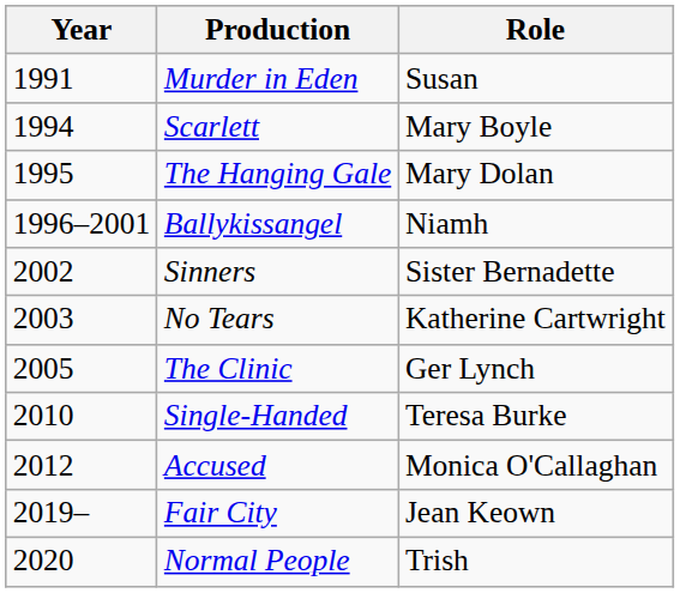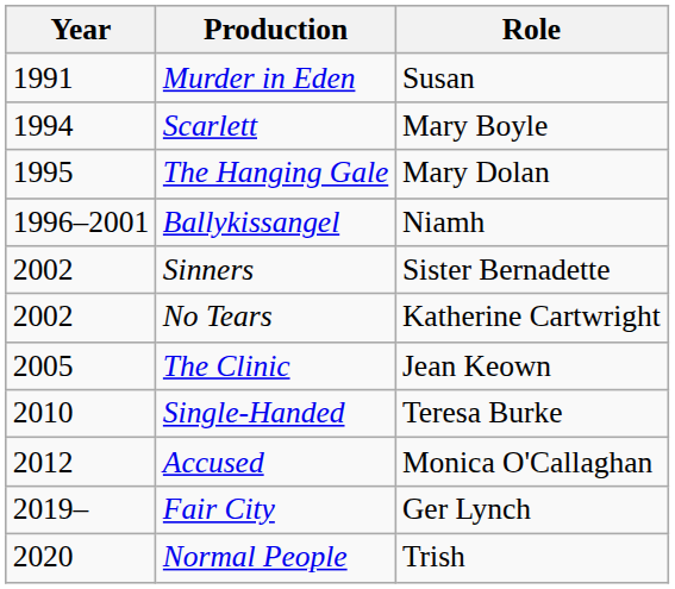 <table class="wikitable">
 <tr>
 <th>Year</th>
 <th>Production</th>
 <th>Role</th>
 </tr>
 <tr>
 <td>1991</td>
 <td><a href='#'><em>Murder in Eden</em></a></td>
 <td>Susan</td>
 </tr>
 <tr>
 <td>1994</td>
 <td><a href='#'><em>Scarlett</em></a></td>
 <td>Mary Boyle</td>
 </tr>
 <tr>
 <td>1995</td>
 <td><em><a href='#'>The Hanging Gale</a></em></td>
 <td>Mary Dolan</td>
 </tr>
 <tr>
 <td>1996–2001</td>
 <td><em><a href='#'>Ballykissangel</a></em></td>
 <td>Niamh</td>
 </tr>
 <tr>
 <td>2002</td>
 <td><em>Sinners</em></td>
 <td>Sister Bernadette</td>
 </tr>
 <tr>
-<td>2003</td>
+<td>2002</td>
 <td><em>No Tears</em></td>
 <td>Katherine Cartwright</td>
 </tr>
 <tr>
 <td>2005</td>
 <td><a href='#'><em>The Clinic</em></a></td>
-<td>Ger Lynch</td>
+<td>Jean Keown</td>
 </tr>
 <tr>
 <td>2010</td>
 <td><a href='#'><em>Single-Handed</em></a></td>
 <td>Teresa Burke</td>
 </tr>
 <tr>
 <td>2012</td>
 <td><a href='#'><em>Accused</em></a></td>
 <td>Monica O'Callaghan</td>
 </tr>
 <tr>
 <td>2019–</td>
 <td><em><a href='#'>Fair City</a></em></td>
-<td>Jean Keown</td>
+<td>Ger Lynch</td>
 </tr>
 <tr>
 <td>2020</td>
 <td><a href='#'><em>Normal People</em></a></td>
 <td>Trish</td>
 </tr>
 </table>
